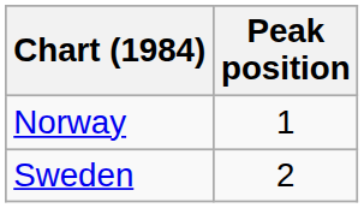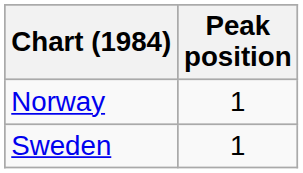 <table class="wikitable">
 <tr>
 <th>Chart (1984)</th>
 <th>Peak<br>position</th>
 </tr>
 <tr>
 <td><a href='#'>Norway</a></td>
 <td align="center">1</td>
 </tr>
 <tr>
 <td><a href='#'>Sweden</a></td>
-<td align="center">2</td>
+<td align="center">1</td>
 </tr>
 </table>
